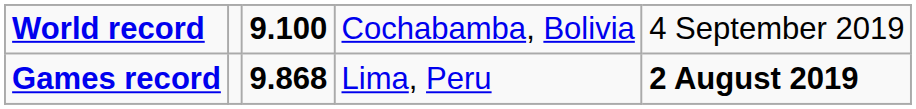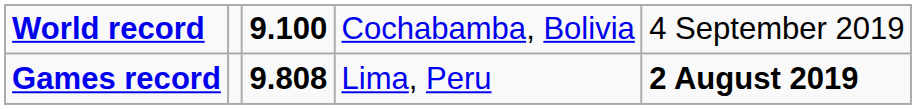 <table class="wikitable">
 <tr>
 <td><a href='#'><strong>World record</strong></a></td>
 <td></td>
 <td><strong>9.100</strong></td>
 <td><a href='#'>Cochabamba</a>, <a href='#'>Bolivia</a></td>
 <td>4 September 2019</td>
 </tr>
 <tr>
 <td><strong><a href='#'>Games record</a></strong></td>
 <td></td>
-<td><strong>9.868</strong></td>
+<td><strong>9.808</strong></td>
 <td><a href='#'>Lima</a>, <a href='#'>Peru</a></td>
 <td><strong>2 August 2019</strong></td>
 </tr>
 </table>
